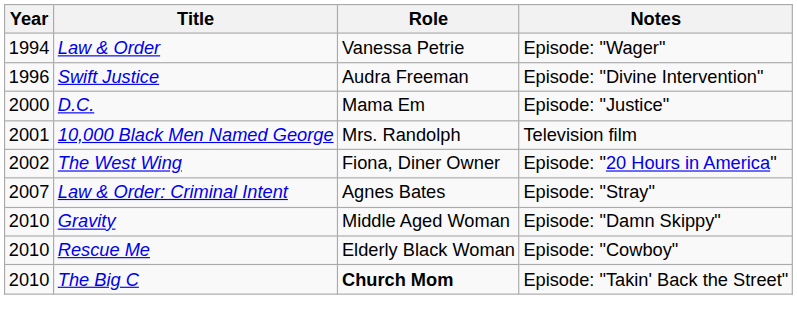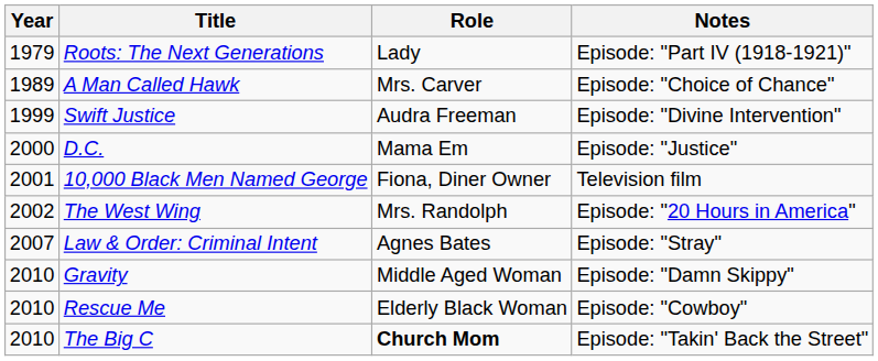 <table class="wikitable sortable">
 <tr>
 <th>Year</th>
 <th>Title</th>
 <th>Role</th>
 <th>Notes</th>
 </tr>
 <tr>
-<td>1994</td>
-<td><em><a href='#'>Law & Order</a></em></td>
-<td>Vanessa Petrie</td>
-<td>Episode: "Wager"</td>
+<td>1979</td>
+<td><em><a href='#'>Roots: The Next Generations</a></em></td>
+<td>Lady</td>
+<td>Episode: "Part IV (1918-1921)"</td>
 </tr>
 <tr>
-<td>1996</td>
+<td>1989</td>
+<td><em><a href='#'>A Man Called Hawk</a></em></td>
+<td>Mrs. Carver</td>
+<td>Episode: "Choice of Chance"</td>
+</tr>
+<tr>
+<td>1999</td>
 <td><em><a href='#'>Swift Justice</a></em></td>
 <td>Audra Freeman</td>
 <td>Episode: "Divine Intervention"</td>
 </tr>
 <tr>
 <td>2000</td>
 <td><a href='#'><em>D.C.</em></a></td>
 <td>Mama Em</td>
 <td>Episode: "Justice"</td>
 </tr>
 <tr>
 <td>2001</td>
 <td><em><a href='#'>10,000 Black Men Named George</a></em></td>
-<td>Mrs. Randolph</td>
+<td>Fiona, Diner Owner</td>
 <td>Television film</td>
 </tr>
 <tr>
 <td>2002</td>
 <td><em><a href='#'>The West Wing</a></em></td>
-<td>Fiona, Diner Owner</td>
+<td>Mrs. Randolph</td>
 <td>Episode: "<a href='#'>20 Hours in America</a>"</td>
 </tr>
 <tr>
 <td>2007</td>
 <td><em><a href='#'>Law & Order: Criminal Intent</a></em></td>
 <td>Agnes Bates</td>
 <td>Episode: "Stray"</td>
 </tr>
 <tr>
 <td>2010</td>
 <td><a href='#'><em>Gravity</em></a></td>
 <td>Middle Aged Woman</td>
 <td>Episode: "Damn Skippy"</td>
 </tr>
 <tr>
 <td>2010</td>
 <td><a href='#'><em>Rescue Me</em></a></td>
 <td>Elderly Black Woman</td>
 <td>Episode: "Cowboy"</td>
 </tr>
 <tr>
 <td>2010</td>
 <td><a href='#'><em>The Big C</em></a></td>
 <td><strong>Church Mom</strong></td>
 <td>Episode: "Takin' Back the Street"</td>
 </tr>
 </table>
